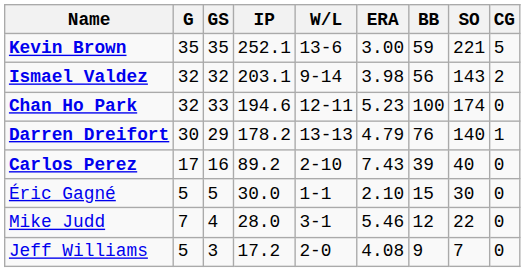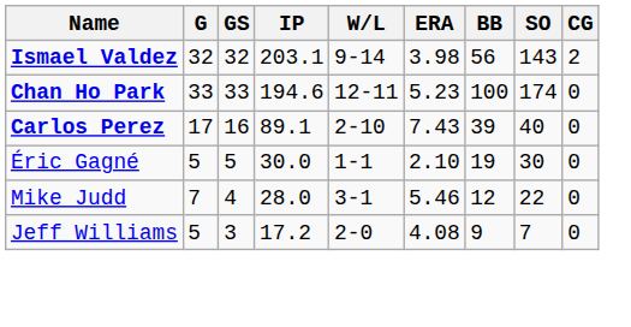 <table class="wikitable sortable" style="text-align:left">
 <tr>
 <th>Name</th>
 <th>G</th>
 <th>GS</th>
 <th>IP</th>
 <th>W/L</th>
 <th>ERA</th>
 <th>BB</th>
 <th>SO</th>
 <th>CG</th>
-</tr>
-<tr>
-<td><strong><a href='#'>Kevin Brown</a>	</strong></td>
-<td>35</td>
-<td>35</td>
-<td>252.1</td>
-<td>13-6</td>
-<td>3.00</td>
-<td>59</td>
-<td>221</td>
-<td>5</td>
 </tr>
 <tr>
 <td><strong><a href='#'>Ismael Valdez</a>	</strong></td>
 <td>32</td>
 <td>32</td>
 <td>203.1</td>
 <td>9-14</td>
 <td>3.98</td>
 <td>56</td>
 <td>143</td>
 <td>2</td>
 </tr>
 <tr>
 <td><strong><a href='#'>Chan Ho Park</a></strong></td>
-<td>32</td>
+<td>33</td>
 <td>33</td>
 <td>194.6</td>
 <td>12-11</td>
 <td>5.23</td>
 <td>100</td>
 <td>174</td>
 <td>0</td>
 </tr>
 <tr>
-<td><strong><a href='#'>Darren Dreifort</a></strong></td>
-<td>30</td>
-<td>29</td>
-<td>178.2</td>
-<td>13-13</td>
-<td>4.79</td>
-<td>76</td>
-<td>140</td>
-<td>1</td>
-</tr>
-<tr>
 <td><strong><a href='#'>Carlos Perez</a>	</strong></td>
 <td>17</td>
 <td>16</td>
-<td>89.2</td>
+<td>89.1</td>
 <td>2-10</td>
 <td>7.43</td>
 <td>39</td>
 <td>40</td>
 <td>0</td>
 </tr>
 <tr>
 <td><a href='#'>Éric Gagné</a></td>
 <td>5</td>
 <td>5</td>
 <td>30.0</td>
 <td>1-1</td>
 <td>2.10</td>
-<td>15</td>
+<td>19</td>
 <td>30</td>
 <td>0</td>
 </tr>
 <tr>
 <td><a href='#'>Mike Judd</a></td>
 <td>7</td>
 <td>4</td>
 <td>28.0</td>
 <td>3-1</td>
 <td>5.46</td>
 <td>12</td>
 <td>22</td>
 <td>0</td>
 </tr>
 <tr>
 <td><a href='#'>Jeff Williams</a></td>
 <td>5</td>
 <td>3</td>
 <td>17.2</td>
 <td>2-0</td>
 <td>4.08</td>
 <td>9</td>
 <td>7</td>
 <td>0</td>
 </tr>
 </table>
